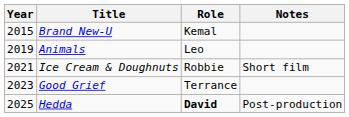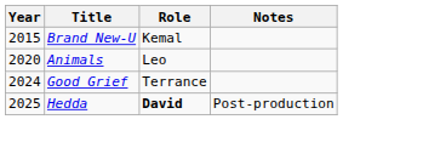 <table class="wikitable">
 <tr>
 <th>Year</th>
 <th>Title</th>
 <th>Role</th>
 <th>Notes</th>
 </tr>
 <tr>
 <td>2015</td>
 <td><em><a href='#'>Brand New-U</a></em></td>
 <td>Kemal</td>
 <td></td>
 </tr>
 <tr>
-<td>2019</td>
+<td>2020</td>
 <td><em><a href='#'>Animals</a></em></td>
 <td>Leo</td>
 <td></td>
 </tr>
 <tr>
-<td>2021</td>
-<td><em>Ice Cream & Doughnuts</em></td>
-<td>Robbie</td>
-<td>Short film</td>
-</tr>
-<tr>
-<td>2023</td>
+<td>2024</td>
 <td><em><a href='#'>Good Grief</a></em></td>
 <td>Terrance</td>
 <td></td>
 </tr>
 <tr>
 <td>2025</td>
 <td><em><a href='#'>Hedda</a></em></td>
 <td><strong>David</strong></td>
 <td>Post-production</td>
 </tr>
 </table>
